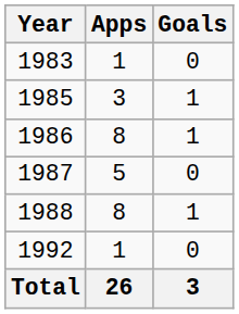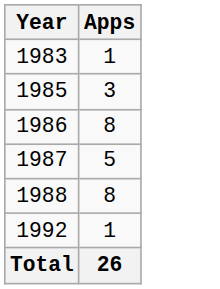 <table class="wikitable" style="text-align:center">
 <tr>
 <th>Year</th>
 <th>Apps</th>
-<th>Goals</th>
 </tr>
 <tr>
 <td>1983</td>
 <td>1</td>
-<td>0</td>
 </tr>
 <tr>
 <td>1985</td>
 <td>3</td>
-<td>1</td>
 </tr>
 <tr>
 <td>1986</td>
 <td>8</td>
-<td>1</td>
 </tr>
 <tr>
 <td>1987</td>
 <td>5</td>
-<td>0</td>
 </tr>
 <tr>
 <td>1988</td>
 <td>8</td>
-<td>1</td>
 </tr>
 <tr>
 <td>1992</td>
 <td>1</td>
-<td>0</td>
 </tr>
 <tr>
 <th colspan="1">Total</th>
 <th>26</th>
-<th>3</th>
 </tr>
 </table>
